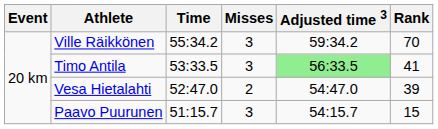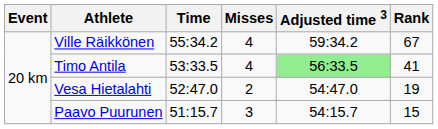 <table class="wikitable" style="font-size:90%">
 <tr>
 <th>Event</th>
 <th>Athlete</th>
 <th>Time</th>
 <th>Misses</th>
 <th>Adjusted time <sup>3</sup></th>
 <th>Rank</th>
 </tr>
 <tr>
 <td rowspan="4">20 km</td>
 <td><a href='#'>Ville Räikkönen</a></td>
 <td align="center">55:34.2</td>
-<td align="center">3</td>
+<td align="center">4</td>
 <td align="center">59:34.2</td>
-<td align="center">70</td>
+<td align="center">67</td>
 </tr>
 <tr>
 <td><a href='#'>Timo Antila</a></td>
 <td align="center">53:33.5</td>
-<td align="center">3</td>
+<td align="center">4</td>
 <td align="center" style="background: lightgreen;">56:33.5</td>
 <td align="center">41</td>
 </tr>
 <tr>
 <td><a href='#'>Vesa Hietalahti</a></td>
 <td align="center">52:47.0</td>
 <td align="center">2</td>
 <td align="center">54:47.0</td>
-<td align="center">39</td>
+<td align="center">19</td>
 </tr>
 <tr>
 <td><a href='#'>Paavo Puurunen</a></td>
 <td align="center">51:15.7</td>
 <td align="center">3</td>
 <td align="center">54:15.7</td>
 <td align="center">15</td>
 </tr>
 </table>
